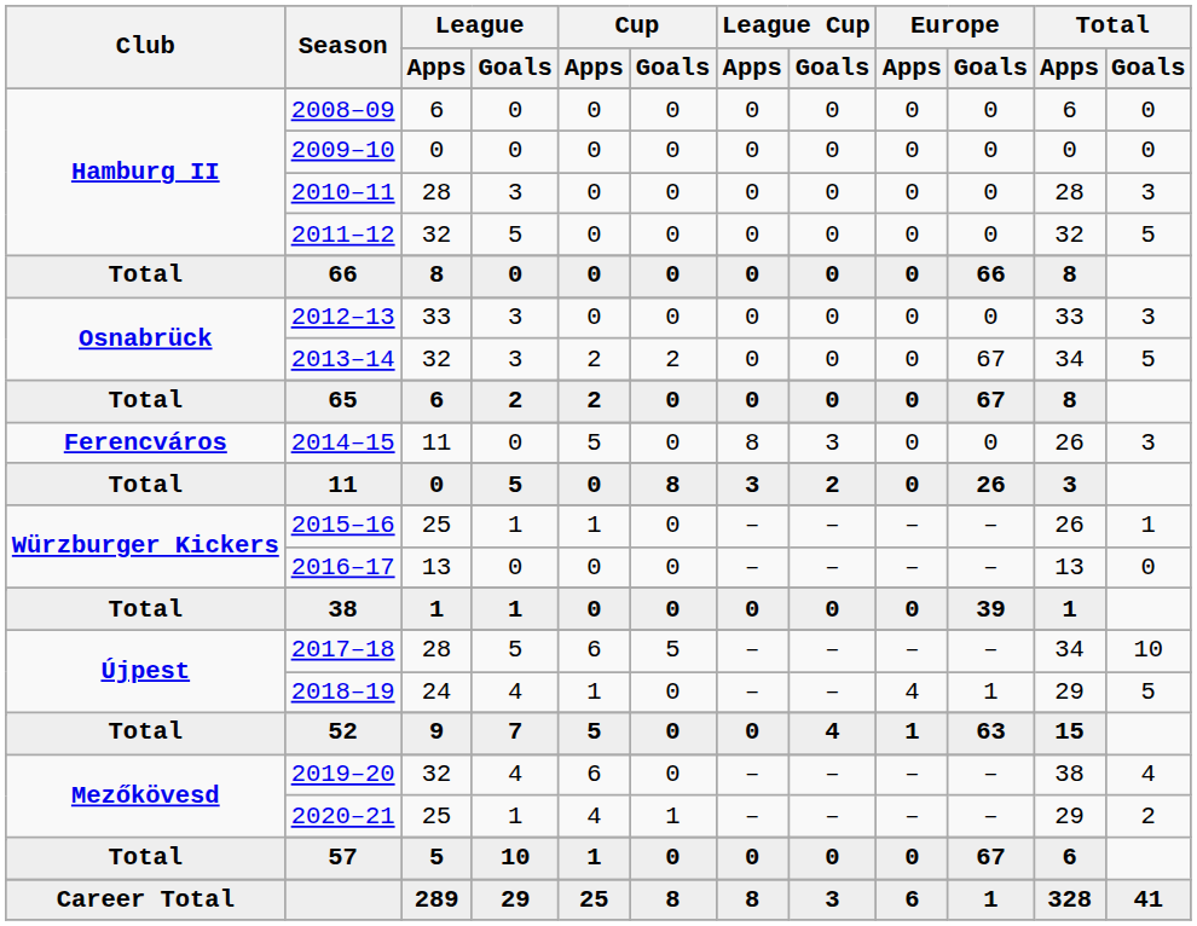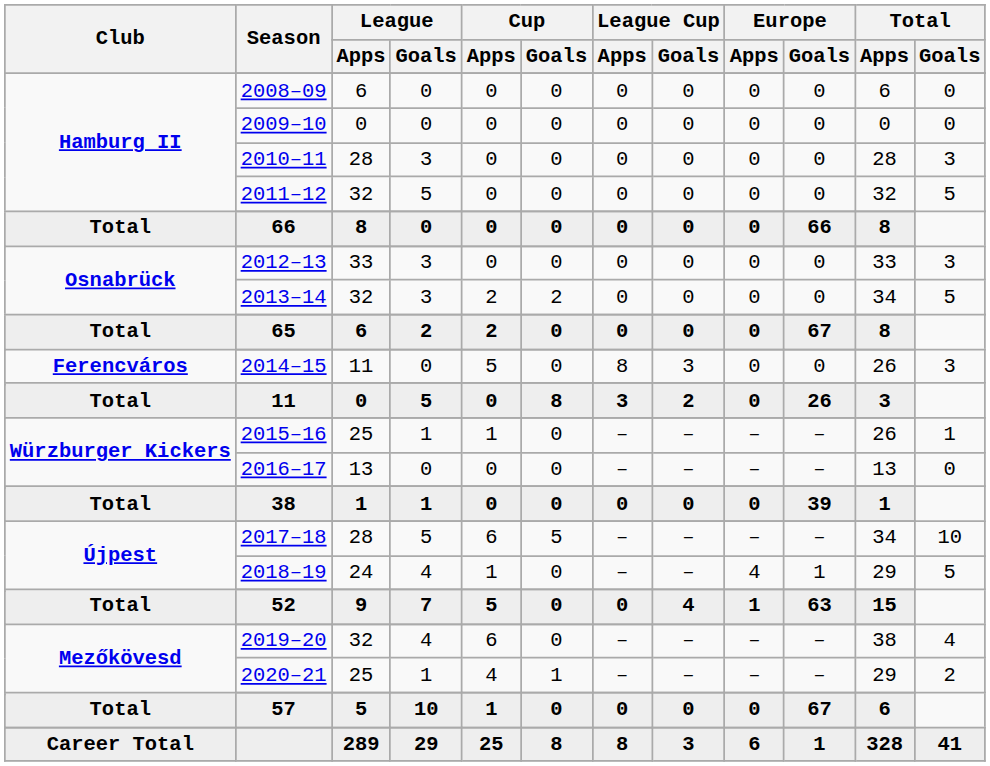 <table class="wikitable" style="font-size:90%; text-align: center;">
 <tr>
 <th rowspan="2">Club</th>
 <th rowspan="2">Season</th>
 <th colspan="2">League</th>
 <th colspan="2">Cup</th>
 <th colspan="2">League Cup</th>
 <th colspan="2">Europe</th>
 <th colspan="2">Total</th>
 </tr>
 <tr>
 <th>Apps</th>
 <th>Goals</th>
 <th>Apps</th>
 <th>Goals</th>
 <th>Apps</th>
 <th>Goals</th>
 <th>Apps</th>
 <th>Goals</th>
 <th>Apps</th>
 <th>Goals</th>
 </tr>
 <tr ||-||-||-|->
 <td rowspan="6" valign="center"><strong><a href='#'>Hamburg II</a></strong></td>
 </tr>
 <tr>
 <td><a href='#'>2008–09</a></td>
 <td>6</td>
 <td>0</td>
 <td>0</td>
 <td>0</td>
 <td>0</td>
 <td>0</td>
 <td>0</td>
 <td>0</td>
 <td>6</td>
 <td>0</td>
 </tr>
 <tr>
 <td><a href='#'>2009–10</a></td>
 <td>0</td>
 <td>0</td>
 <td>0</td>
 <td>0</td>
 <td>0</td>
 <td>0</td>
 <td>0</td>
 <td>0</td>
 <td>0</td>
 <td>0</td>
 </tr>
 <tr>
 <td><a href='#'>2010–11</a></td>
 <td>28</td>
 <td>3</td>
 <td>0</td>
 <td>0</td>
 <td>0</td>
 <td>0</td>
 <td>0</td>
 <td>0</td>
 <td>28</td>
 <td>3</td>
 </tr>
 <tr>
 <td><a href='#'>2011–12</a></td>
 <td>32</td>
 <td>5</td>
 <td>0</td>
 <td>0</td>
 <td>0</td>
 <td>0</td>
 <td>0</td>
 <td>0</td>
 <td>32</td>
 <td>5</td>
 </tr>
 <tr>
 </tr>
 <tr style="font-weight:bold; background-color:#eeeeee;">
 <td>Total</td>
 <td>66</td>
 <td>8</td>
 <td>0</td>
 <td>0</td>
 <td>0</td>
 <td>0</td>
 <td>0</td>
 <td>0</td>
 <td>66</td>
 <td>8</td>
 </tr>
 <tr>
 <td rowspan="4" valign="center"><strong><a href='#'>Osnabrück</a></strong></td>
 </tr>
 <tr>
 <td><a href='#'>2012–13</a></td>
 <td>33</td>
 <td>3</td>
 <td>0</td>
 <td>0</td>
 <td>0</td>
 <td>0</td>
 <td>0</td>
 <td>0</td>
 <td>33</td>
 <td>3</td>
 </tr>
 <tr>
 <td><a href='#'>2013–14</a></td>
 <td>32</td>
 <td>3</td>
 <td>2</td>
 <td>2</td>
 <td>0</td>
 <td>0</td>
 <td>0</td>
-<td>67</td>
+<td>0</td>
 <td>34</td>
 <td>5</td>
 </tr>
 <tr>
 </tr>
 <tr style="font-weight:bold; background-color:#eeeeee;">
 <td>Total</td>
 <td>65</td>
 <td>6</td>
 <td>2</td>
 <td>2</td>
 <td>0</td>
 <td>0</td>
 <td>0</td>
 <td>0</td>
 <td>67</td>
 <td>8</td>
 </tr>
 <tr>
 <td rowspan="3" valign="center"><strong><a href='#'>Ferencváros</a></strong></td>
 </tr>
 <tr>
 <td><a href='#'>2014–15</a></td>
 <td>11</td>
 <td>0</td>
 <td>5</td>
 <td>0</td>
 <td>8</td>
 <td>3</td>
 <td>0</td>
 <td>0</td>
 <td>26</td>
 <td>3</td>
 </tr>
 <tr>
 </tr>
 <tr style="font-weight:bold; background-color:#eeeeee;">
 <td>Total</td>
 <td>11</td>
 <td>0</td>
 <td>5</td>
 <td>0</td>
 <td>8</td>
 <td>3</td>
 <td>2</td>
 <td>0</td>
 <td>26</td>
 <td>3</td>
 </tr>
 <tr>
 <td rowspan="4" valign="center"><strong><a href='#'>Würzburger Kickers</a></strong></td>
 </tr>
 <tr>
 <td><a href='#'>2015–16</a></td>
 <td>25</td>
 <td>1</td>
 <td>1</td>
 <td>0</td>
 <td>–</td>
 <td>–</td>
 <td>–</td>
 <td>–</td>
 <td>26</td>
 <td>1</td>
 </tr>
 <tr>
 <td><a href='#'>2016–17</a></td>
 <td>13</td>
 <td>0</td>
 <td>0</td>
 <td>0</td>
 <td>–</td>
 <td>–</td>
 <td>–</td>
 <td>–</td>
 <td>13</td>
 <td>0</td>
 </tr>
 <tr>
 </tr>
 <tr style="font-weight:bold; background-color:#eeeeee;">
 <td>Total</td>
 <td>38</td>
 <td>1</td>
 <td>1</td>
 <td>0</td>
 <td>0</td>
 <td>0</td>
 <td>0</td>
 <td>0</td>
 <td>39</td>
 <td>1</td>
 </tr>
 <tr>
 <td rowspan="4" valign="center"><strong><a href='#'>Újpest</a></strong></td>
 </tr>
 <tr>
 <td><a href='#'>2017–18</a></td>
 <td>28</td>
 <td>5</td>
 <td>6</td>
 <td>5</td>
 <td>–</td>
 <td>–</td>
 <td>–</td>
 <td>–</td>
 <td>34</td>
 <td>10</td>
 </tr>
 <tr>
 <td><a href='#'>2018–19</a></td>
 <td>24</td>
 <td>4</td>
 <td>1</td>
 <td>0</td>
 <td>–</td>
 <td>–</td>
 <td>4</td>
 <td>1</td>
 <td>29</td>
 <td>5</td>
 </tr>
 <tr>
 </tr>
 <tr style="font-weight:bold; background-color:#eeeeee;">
 <td>Total</td>
 <td>52</td>
 <td>9</td>
 <td>7</td>
 <td>5</td>
 <td>0</td>
 <td>0</td>
 <td>4</td>
 <td>1</td>
 <td>63</td>
 <td>15</td>
 </tr>
 <tr>
 <td rowspan="4" valign="center"><strong><a href='#'>Mezőkövesd</a></strong></td>
 </tr>
 <tr>
 <td><a href='#'>2019–20</a></td>
 <td>32</td>
 <td>4</td>
 <td>6</td>
 <td>0</td>
 <td>–</td>
 <td>–</td>
 <td>–</td>
 <td>–</td>
 <td>38</td>
 <td>4</td>
 </tr>
 <tr>
 <td><a href='#'>2020–21</a></td>
 <td>25</td>
 <td>1</td>
 <td>4</td>
 <td>1</td>
 <td>–</td>
 <td>–</td>
 <td>–</td>
 <td>–</td>
 <td>29</td>
 <td>2</td>
 </tr>
 <tr>
 </tr>
 <tr style="font-weight:bold; background-color:#eeeeee;">
 <td>Total</td>
 <td>57</td>
 <td>5</td>
 <td>10</td>
 <td>1</td>
 <td>0</td>
 <td>0</td>
 <td>0</td>
 <td>0</td>
 <td>67</td>
 <td>6</td>
 </tr>
 <tr>
 </tr>
 <tr style="font-weight:bold; background-color:#eeeeee;">
 <td rowspan="2" valign="top"><strong>Career Total</strong></td>
 <td></td>
 <td><strong>289</strong></td>
 <td><strong>29</strong></td>
 <td><strong>25</strong></td>
 <td><strong>8</strong></td>
 <td><strong>8</strong></td>
 <td><strong>3</strong></td>
 <td><strong>6</strong></td>
 <td><strong>1</strong></td>
 <td><strong>328</strong></td>
 <td><strong>41</strong></td>
 </tr>
 </table>
